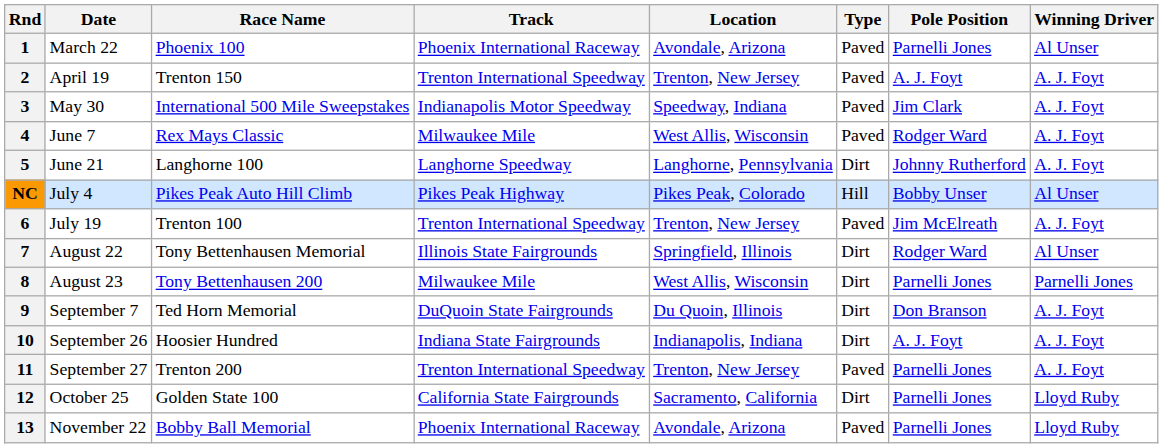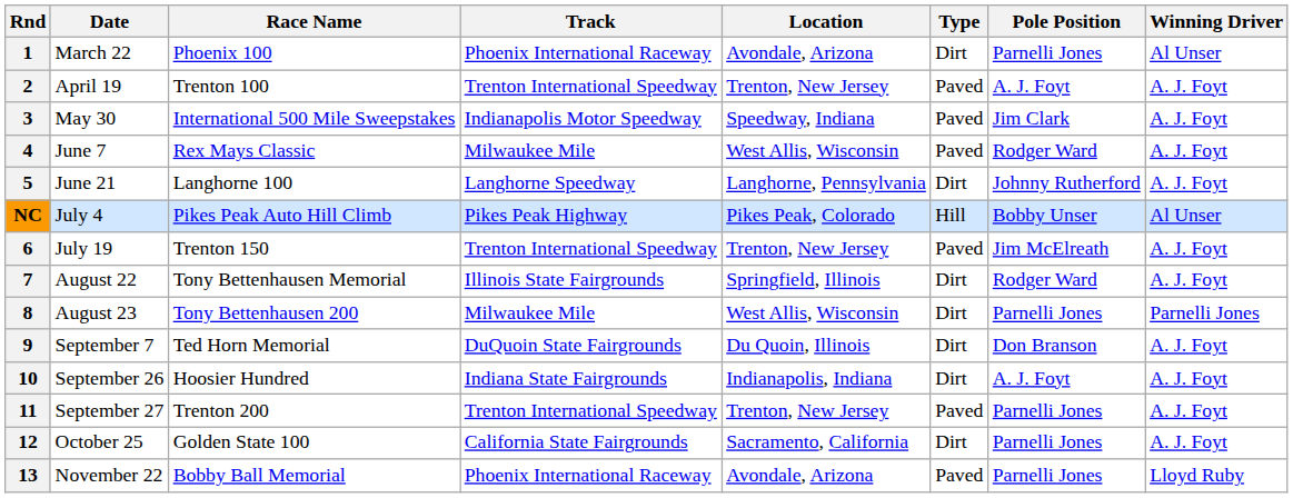 <table class="wikitable" style="font-size:85%">
 <tr>
 <th>Rnd</th>
 <th>Date</th>
 <th>Race Name</th>
 <th>Track</th>
 <th>Location</th>
 <th>Type</th>
 <th>Pole Position</th>
 <th>Winning Driver</th>
 </tr>
 <tr style="background:#FFFFFF;">
 <th>1</th>
 <td>March 22</td>
 <td> <a href='#'>Phoenix 100</a></td>
 <td><a href='#'>Phoenix International Raceway</a></td>
 <td><a href='#'>Avondale</a>, <a href='#'>Arizona</a></td>
-<td>Paved</td>
+<td>Dirt</td>
 <td> <a href='#'>Parnelli Jones</a></td>
 <td> <a href='#'>Al Unser</a></td>
 </tr>
 <tr style="background:#FFFFFF;">
 <th>2</th>
 <td>April 19</td>
-<td> Trenton 150</td>
+<td> Trenton 100</td>
 <td><a href='#'>Trenton International Speedway</a></td>
 <td><a href='#'>Trenton</a>, <a href='#'>New Jersey</a></td>
 <td>Paved</td>
 <td> <a href='#'>A. J. Foyt</a></td>
 <td> <a href='#'>A. J. Foyt</a></td>
 </tr>
 <tr style="background:#FFFFFF;">
 <th>3</th>
 <td>May 30</td>
 <td> <a href='#'>International 500 Mile Sweepstakes</a></td>
 <td><a href='#'>Indianapolis Motor Speedway</a></td>
 <td><a href='#'>Speedway</a>, <a href='#'>Indiana</a></td>
 <td>Paved</td>
 <td> <a href='#'>Jim Clark</a></td>
 <td> <a href='#'>A. J. Foyt</a></td>
 </tr>
 <tr style="background:#FFFFFF;">
 <th>4</th>
 <td>June 7</td>
 <td> <a href='#'>Rex Mays Classic</a></td>
 <td><a href='#'>Milwaukee Mile</a></td>
 <td><a href='#'>West Allis</a>, <a href='#'>Wisconsin</a></td>
 <td>Paved</td>
 <td> <a href='#'>Rodger Ward</a></td>
 <td> <a href='#'>A. J. Foyt</a></td>
 </tr>
 <tr style="background:#FFFFFF;">
 <th>5</th>
 <td>June 21</td>
 <td> Langhorne 100</td>
 <td><a href='#'>Langhorne Speedway</a></td>
 <td><a href='#'>Langhorne</a>, <a href='#'>Pennsylvania</a></td>
 <td>Dirt</td>
 <td> <a href='#'>Johnny Rutherford</a></td>
 <td> <a href='#'>A. J. Foyt</a></td>
 </tr>
 <tr style="background:#D0E7FF;">
 <th style="background:#fb9902; text-align:center;"><strong>NC</strong></th>
 <td>July 4</td>
 <td> <a href='#'>Pikes Peak Auto Hill Climb</a></td>
 <td><a href='#'>Pikes Peak Highway</a></td>
 <td><a href='#'>Pikes Peak</a>, <a href='#'>Colorado</a></td>
 <td>Hill</td>
 <td> <a href='#'>Bobby Unser</a></td>
 <td> <a href='#'>Al Unser</a></td>
 </tr>
 <tr style="background:#FFFFFF;">
 <th>6</th>
 <td>July 19</td>
-<td> Trenton 100</td>
+<td> Trenton 150</td>
 <td><a href='#'>Trenton International Speedway</a></td>
 <td><a href='#'>Trenton</a>, <a href='#'>New Jersey</a></td>
 <td>Paved</td>
 <td> <a href='#'>Jim McElreath</a></td>
 <td> <a href='#'>A. J. Foyt</a></td>
 </tr>
 <tr style="background:#FFFFFF;">
 <th>7</th>
 <td>August 22</td>
 <td> Tony Bettenhausen Memorial</td>
 <td><a href='#'>Illinois State Fairgrounds</a></td>
 <td><a href='#'>Springfield</a>, <a href='#'>Illinois</a></td>
 <td>Dirt</td>
 <td> <a href='#'>Rodger Ward</a></td>
-<td> <a href='#'>Al Unser</a></td>
+<td> <a href='#'>A. J. Foyt</a></td>
 </tr>
 <tr style="background:#FFFFFF;">
 <th>8</th>
 <td>August 23</td>
 <td> <a href='#'>Tony Bettenhausen 200</a></td>
 <td><a href='#'>Milwaukee Mile</a></td>
 <td><a href='#'>West Allis</a>, <a href='#'>Wisconsin</a></td>
 <td>Dirt</td>
 <td> <a href='#'>Parnelli Jones</a></td>
 <td> <a href='#'>Parnelli Jones</a></td>
 </tr>
 <tr style="background:#FFFFFF;">
 <th>9</th>
 <td>September 7</td>
 <td> Ted Horn Memorial</td>
 <td><a href='#'>DuQuoin State Fairgrounds</a></td>
 <td><a href='#'>Du Quoin</a>, <a href='#'>Illinois</a></td>
 <td>Dirt</td>
 <td> <a href='#'>Don Branson</a></td>
 <td> <a href='#'>A. J. Foyt</a></td>
 </tr>
 <tr style="background:#FFFFFF;">
 <th>10</th>
 <td>September 26</td>
 <td> Hoosier Hundred</td>
 <td><a href='#'>Indiana State Fairgrounds</a></td>
 <td><a href='#'>Indianapolis</a>, <a href='#'>Indiana</a></td>
 <td>Dirt</td>
 <td> <a href='#'>A. J. Foyt</a></td>
 <td> <a href='#'>A. J. Foyt</a></td>
 </tr>
 <tr style="background:#FFFFFF;">
 <th>11</th>
 <td>September 27</td>
 <td> Trenton 200</td>
 <td><a href='#'>Trenton International Speedway</a></td>
 <td><a href='#'>Trenton</a>, <a href='#'>New Jersey</a></td>
 <td>Paved</td>
 <td> <a href='#'>Parnelli Jones</a></td>
 <td> <a href='#'>A. J. Foyt</a></td>
 </tr>
 <tr style="background:#FFFFFF;">
 <th>12</th>
 <td>October 25</td>
 <td> Golden State 100</td>
 <td><a href='#'>California State Fairgrounds</a></td>
 <td><a href='#'>Sacramento</a>, <a href='#'>California</a></td>
 <td>Dirt</td>
 <td> <a href='#'>Parnelli Jones</a></td>
-<td> <a href='#'>Lloyd Ruby</a></td>
+<td> <a href='#'>A. J. Foyt</a></td>
 </tr>
 <tr style="background:#FFFFFF;">
 <th>13</th>
 <td>November 22</td>
 <td> <a href='#'>Bobby Ball Memorial</a></td>
 <td><a href='#'>Phoenix International Raceway</a></td>
 <td><a href='#'>Avondale</a>, <a href='#'>Arizona</a></td>
 <td>Paved</td>
 <td> <a href='#'>Parnelli Jones</a></td>
 <td> <a href='#'>Lloyd Ruby</a></td>
 </tr>
 </table>
